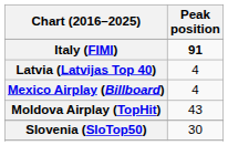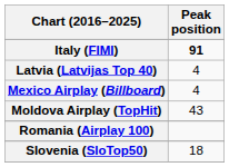 <table class="wikitable sortable plainrowheaders" style="text-align:center;">
 <tr>
 <th>Chart (2016–2025)</th>
 <th>Peak<br>position</th>
 </tr>
 <tr>
 </tr>
 <tr>
 </tr>
 <tr>
 </tr>
 <tr>
 </tr>
 <tr>
 </tr>
 <tr>
 </tr>
 <tr>
 </tr>
 <tr>
 </tr>
 <tr>
 </tr>
 <tr>
 </tr>
 <tr>
 </tr>
 <tr>
 </tr>
 <tr>
 </tr>
 <tr>
 </tr>
 <tr>
 <th scope="row">Italy (<a href='#'>FIMI</a>)</th>
 <td><strong>91</strong></td>
 </tr>
 <tr>
 <th scope="row">Latvia (<a href='#'>Latvijas Top 40</a>)</th>
 <td>4</td>
 </tr>
 <tr>
 <th scope="row"><a href='#'>Mexico Airplay</a> (<em><a href='#'>Billboard</a></em>)</th>
 <td>4</td>
 </tr>
 <tr>
 <th scope="row">Moldova Airplay (<a href='#'>TopHit</a>)</th>
 <td>43</td>
 </tr>
 <tr>
 </tr>
 <tr>
 </tr>
 <tr>
 </tr>
 <tr>
 </tr>
 <tr>
 </tr>
 <tr>
+<th scope="row">Romania (<a href='#'>Airplay 100</a>)</th>
+<td></td>
+</tr>
+<tr>
 </tr>
 <tr>
 </tr>
 <tr>
 </tr>
 <tr>
 </tr>
 <tr>
 <th scope="row">Slovenia (<a href='#'>SloTop50</a>)</th>
-<td>30</td>
+<td>18</td>
 </tr>
 <tr>
 </tr>
 <tr>
 </tr>
 <tr>
 </tr>
 <tr>
 </tr>
 <tr>
 </tr>
 </table>
